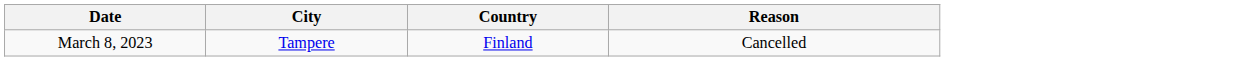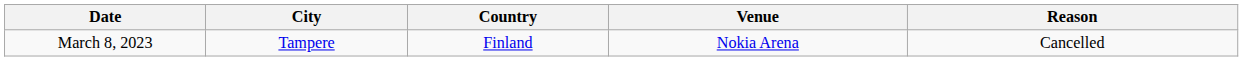 <table class="wikitable plainrowheaders" style="text-align:center;">
 <tr>
 <th scope="col" style="width:12em;">Date</th>
 <th scope="col" style="width:12em;">City</th>
 <th scope="col" style="width:12em;">Country</th>
+<th scope="col" style="width:18em;">Venue</th>
 <th scope="col" style="width:20em;">Reason</th>
 </tr>
 <tr>
 <td>March 8, 2023</td>
 <td><a href='#'>Tampere</a></td>
 <td><a href='#'>Finland</a></td>
+<td><a href='#'>Nokia Arena</a></td>
 <td>Cancelled</td>
 </tr>
 </table>
